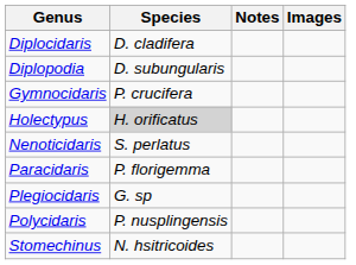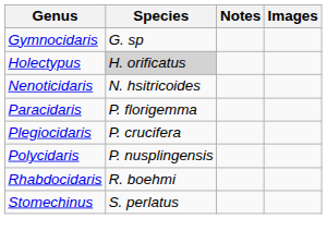 <table class="wikitable">
 <tr>
 <th>Genus</th>
 <th>Species</th>
 <th>Notes</th>
 <th>Images</th>
 </tr>
 <tr>
-<td><em><a href='#'>Diplocidaris</a></em></td>
-<td><em>D. cladifera</em></td>
-<td></td>
-<td></td>
-</tr>
-<tr>
-<td><em><a href='#'>Diplopodia</a></em></td>
-<td><em>D. subungularis</em></td>
-<td></td>
-<td></td>
-</tr>
-<tr>
 <td><em><a href='#'>Gymnocidaris</a></em></td>
-<td><em>P. crucifera</em></td>
+<td><em>G. sp</em></td>
 <td></td>
 <td></td>
 </tr>
 <tr>
 <td><em><a href='#'>Holectypus</a></em></td>
 <td style="background: lightgrey;"><em>H. orificatus</em></td>
 <td></td>
 <td></td>
 </tr>
 <tr>
 <td><em><a href='#'>Nenoticidaris</a></em></td>
-<td><em>S. perlatus</em></td>
+<td><em>N. hsitricoides</em></td>
 <td></td>
 <td></td>
 </tr>
 <tr>
 <td><em><a href='#'>Paracidaris</a></em></td>
 <td><em>P. florigemma</em></td>
 <td></td>
 <td></td>
 </tr>
 <tr>
 <td><em><a href='#'>Plegiocidaris</a></em></td>
-<td><em>G. sp</em></td>
+<td><em>P. crucifera</em></td>
 <td></td>
 <td></td>
 </tr>
 <tr>
 <td><em><a href='#'>Polycidaris</a></em></td>
 <td><em>P. nusplingensis</em></td>
 <td></td>
 <td></td>
 </tr>
 <tr>
+<td><em><a href='#'>Rhabdocidaris</a></em></td>
+<td><em>R. boehmi</em></td>
+<td></td>
+<td></td>
+</tr>
+<tr>
 <td><em><a href='#'>Stomechinus</a></em></td>
-<td><em>N. hsitricoides</em></td>
+<td><em>S. perlatus</em></td>
 <td></td>
 <td></td>
 </tr>
 </table>
